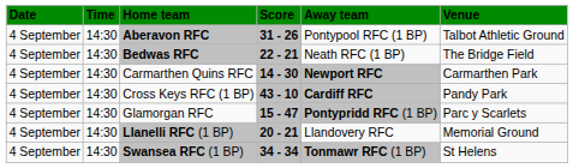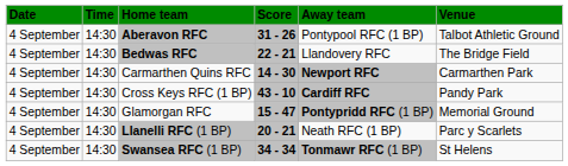 <table class="wikitable" style="margin:0.5em auto; font-size:95%">
 <tr bgcolor="#008B00">
 <td><strong>Date</strong></td>
 <td><strong>Time</strong></td>
 <td><strong>Home team</strong></td>
 <td><strong>Score</strong></td>
 <td><strong>Away team</strong></td>
 <td><strong>Venue</strong></td>
 </tr>
 <tr>
 <td>4 September</td>
 <td>14:30</td>
 <td bgcolor="silver"><strong>Aberavon RFC</strong></td>
 <td bgcolor="silver"><strong>31 - 26</strong></td>
 <td>Pontypool RFC (1 BP)</td>
 <td>Talbot Athletic Ground</td>
 </tr>
 <tr>
 <td>4 September</td>
 <td>14:30</td>
 <td bgcolor="silver"><strong>Bedwas RFC</strong></td>
 <td bgcolor="silver"><strong>22 - 21</strong></td>
-<td>Neath RFC (1 BP)</td>
+<td>Llandovery RFC</td>
 <td>The Bridge Field</td>
 </tr>
 <tr>
 <td>4 September</td>
 <td>14:30</td>
 <td>Carmarthen Quins RFC</td>
 <td bgcolor="silver"><strong>14 - 30</strong></td>
 <td bgcolor="silver"><strong>Newport RFC</strong></td>
 <td>Carmarthen Park</td>
 </tr>
 <tr>
 <td>4 September</td>
 <td>14:30</td>
 <td>Cross Keys RFC (1 BP)</td>
 <td bgcolor="silver"><strong>43 - 10</strong></td>
 <td bgcolor="silver"><strong>Cardiff RFC</strong></td>
 <td>Pandy Park</td>
 </tr>
 <tr>
 <td>4 September</td>
 <td>14:30</td>
 <td>Glamorgan RFC</td>
 <td bgcolor="silver"><strong>15 - 47</strong></td>
 <td bgcolor="silver"><strong>Pontypridd RFC</strong> (1 BP)</td>
-<td>Parc y Scarlets</td>
+<td>Memorial Ground</td>
 </tr>
 <tr>
 <td>4 September</td>
 <td>14:30</td>
 <td bgcolor="silver"><strong>Llanelli RFC</strong> (1 BP)</td>
 <td bgcolor="silver"><strong>20 - 21</strong></td>
-<td>Llandovery RFC</td>
-<td>Memorial Ground</td>
+<td>Neath RFC (1 BP)</td>
+<td>Parc y Scarlets</td>
 </tr>
 <tr>
 <td>4 September</td>
 <td>14:30</td>
 <td bgcolor="silver"><strong>Swansea RFC</strong> (1 BP)</td>
 <td bgcolor="silver"><strong>34 - 34</strong></td>
 <td bgcolor="silver"><strong>Tonmawr RFC</strong> (1 BP)</td>
 <td>St Helens</td>
 </tr>
 </table>
